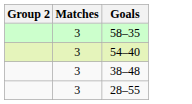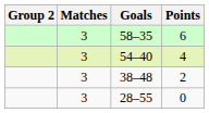 <table class="wikitable" style="text-align:center;">
 <tr>
 <th>Group 2</th>
 <th width="45px">Matches</th>
 <th width="55px">Goals</th>
+<th width="45px">Points</th>
 </tr>
 <tr bgcolor="#ccffcc">
 <td align="left"></td>
 <td>3</td>
 <td>58–35</td>
+<td>6</td>
 </tr>
 <tr bgcolor="#e5f4bb">
 <td align="left"></td>
 <td>3</td>
 <td>54–40</td>
+<td>4</td>
 </tr>
 <tr>
 <td align="left"></td>
 <td>3</td>
 <td>38–48</td>
+<td>2</td>
 </tr>
 <tr>
 <td align="left"></td>
 <td>3</td>
 <td>28–55</td>
+<td>0</td>
 </tr>
 </table>
